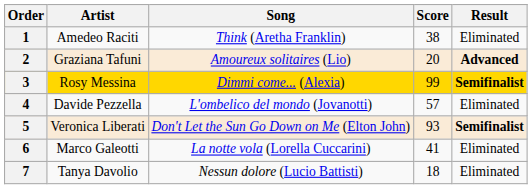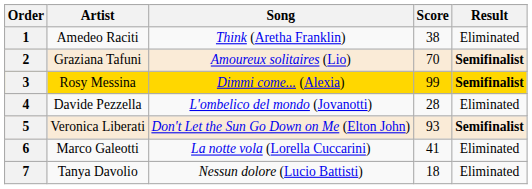 <table class="wikitable sortable" style="text-align:center; font-size:80%">
 <tr>
 <th>Order</th>
 <th>Artist</th>
 <th>Song</th>
 <th>Score</th>
 <th>Result</th>
 </tr>
 <tr>
 <th scope=col>1</th>
 <td>Amedeo Raciti</td>
 <td><em><a href='#'>Think</a></em> (<a href='#'>Aretha Franklin</a>)</td>
 <td>38</td>
 <td>Eliminated</td>
 </tr>
 <tr bgcolor=#FAEBD7>
 <th scope=col>2</th>
 <td>Graziana Tafuni</td>
 <td><em><a href='#'>Amoureux solitaires</a></em> (<a href='#'>Lio</a>)</td>
-<td>20</td>
-<td><strong>Advanced</strong></td>
+<td>70</td>
+<td><strong>Semifinalist</strong></td>
 </tr>
 <tr bgcolor=gold>
 <th scope=col>3</th>
 <td>Rosy Messina</td>
 <td><em><a href='#'>Dimmi come...</a></em> (<a href='#'>Alexia</a>)</td>
 <td>99</td>
 <td><strong>Semifinalist</strong></td>
 </tr>
 <tr>
 <th scope=col>4</th>
 <td>Davide Pezzella</td>
 <td><em><a href='#'>L'ombelico del mondo</a></em> (<a href='#'>Jovanotti</a>)</td>
-<td>57</td>
+<td>28</td>
 <td>Eliminated</td>
 </tr>
 <tr bgcolor=#FAEBD7>
 <th scope=col>5</th>
 <td>Veronica Liberati</td>
 <td><em><a href='#'>Don't Let the Sun Go Down on Me</a></em> (<a href='#'>Elton John</a>)</td>
 <td>93</td>
 <td><strong>Semifinalist</strong></td>
 </tr>
 <tr>
 <th scope=col>6</th>
 <td>Marco Galeotti</td>
 <td><em><a href='#'>La notte vola</a></em> (<a href='#'>Lorella Cuccarini</a>)</td>
 <td>41</td>
 <td>Eliminated</td>
 </tr>
 <tr>
 <th scope=col>7</th>
 <td>Tanya Davolio</td>
 <td><em>Nessun dolore</em> (<a href='#'>Lucio Battisti</a>)</td>
 <td>18</td>
 <td>Eliminated</td>
 </tr>
 </table>
